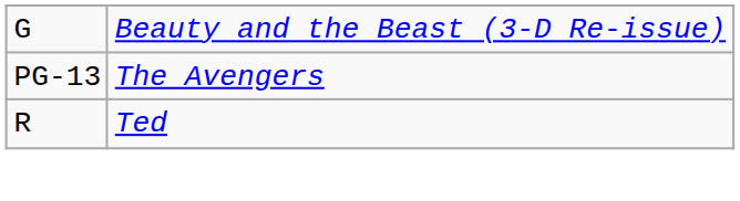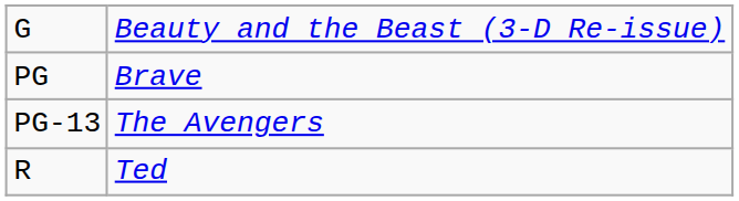 <table class="wikitable sortable" style="margin:auto; margin:auto;">
 <tr>
 <td>G</td>
 <td><em><a href='#'>Beauty and the Beast (3-D Re-issue)</a></em></td>
+</tr>
+<tr>
+<td>PG</td>
+<td><em><a href='#'>Brave</a></em></td>
 </tr>
 <tr>
 <td>PG-13</td>
 <td><em><a href='#'>The Avengers</a></em></td>
 </tr>
 <tr>
 <td>R</td>
 <td><em><a href='#'>Ted</a></em></td>
 </tr>
 </table>
